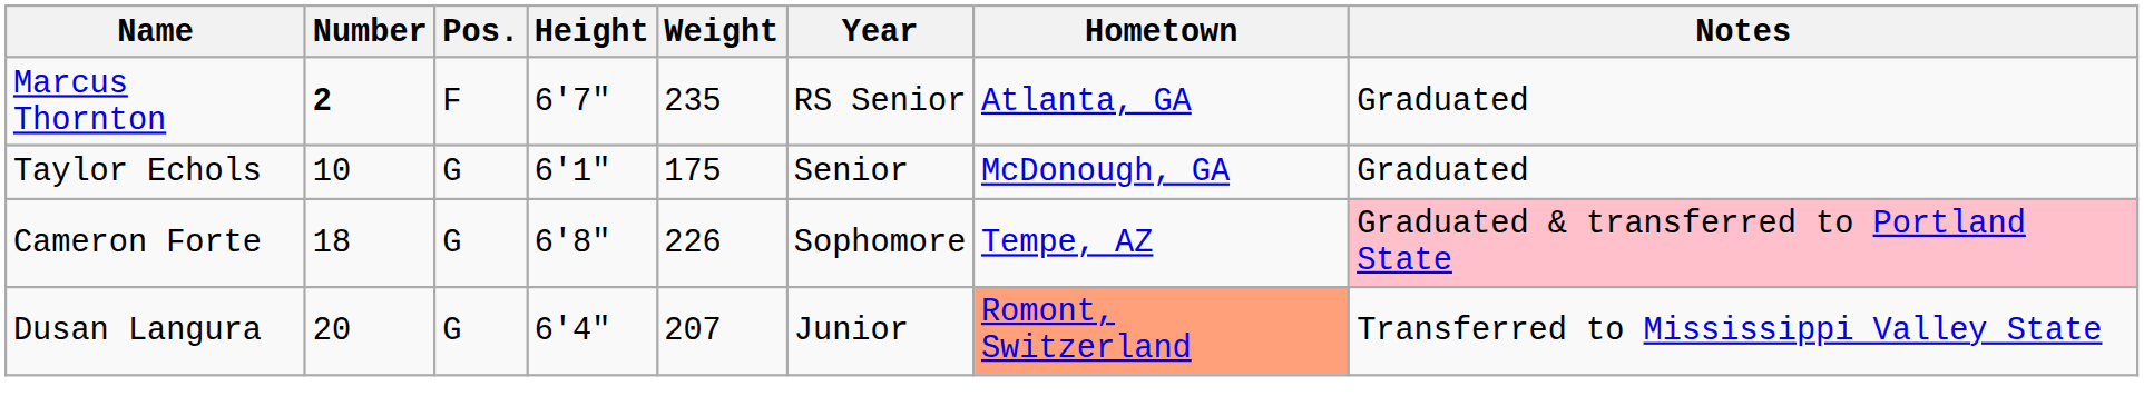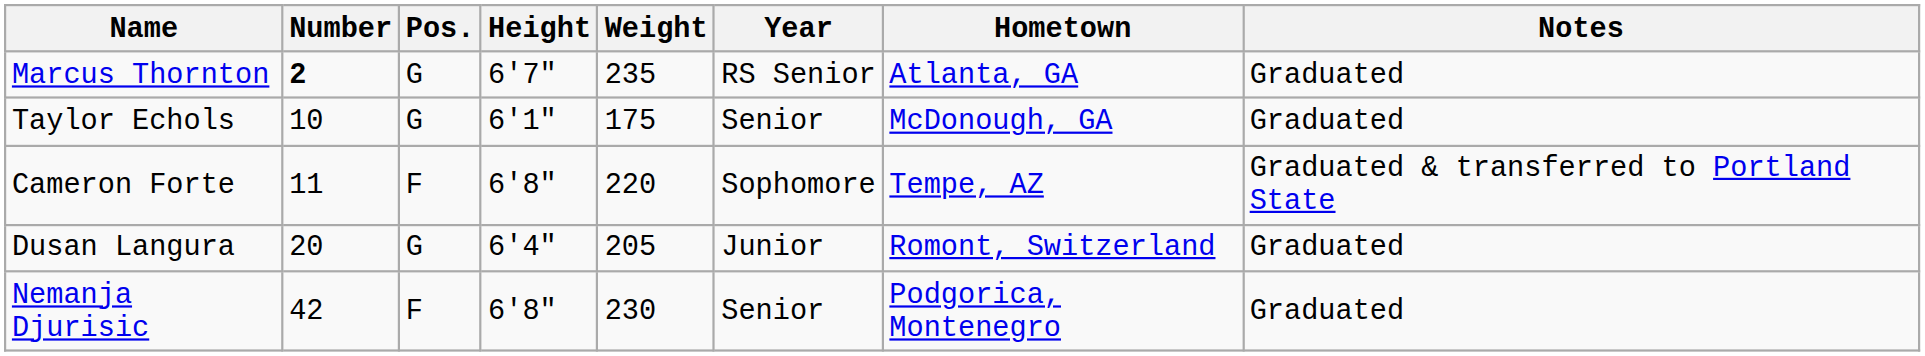 <table class="wikitable sortable" border="1">
 <tr>
 <th>Name</th>
 <th>Number</th>
 <th>Pos.</th>
 <th>Height</th>
 <th>Weight</th>
 <th>Year</th>
 <th>Hometown</th>
 <th class="unsortable">Notes</th>
 </tr>
 <tr>
 <td><a href='#'>Marcus Thornton</a></td>
 <td><strong>2</strong></td>
-<td>F</td>
+<td>G</td>
 <td>6'7"</td>
 <td>235</td>
 <td>RS Senior</td>
 <td><a href='#'>Atlanta, GA</a></td>
 <td>Graduated</td>
 </tr>
 <tr>
 <td>Taylor Echols</td>
 <td>10</td>
 <td>G</td>
 <td>6'1"</td>
 <td>175</td>
 <td>Senior</td>
 <td><a href='#'>McDonough, GA</a></td>
 <td>Graduated</td>
 </tr>
 <tr>
 <td>Cameron Forte</td>
-<td>18</td>
-<td>G</td>
+<td>11</td>
+<td>F</td>
 <td>6'8"</td>
-<td>226</td>
+<td>220</td>
 <td>Sophomore</td>
 <td><a href='#'>Tempe, AZ</a></td>
-<td style="background: pink;">Graduated & transferred to <a href='#'>Portland State</a></td>
+<td>Graduated & transferred to <a href='#'>Portland State</a></td>
 </tr>
 <tr>
 <td>Dusan Langura</td>
 <td>20</td>
 <td>G</td>
 <td>6'4"</td>
-<td>207</td>
+<td>205</td>
 <td>Junior</td>
-<td style="background: lightsalmon;"><a href='#'>Romont, Switzerland</a></td>
-<td>Transferred to <a href='#'>Mississippi Valley State</a></td>
+<td><a href='#'>Romont, Switzerland</a></td>
+<td>Graduated</td>
+</tr>
+<tr>
+<td><a href='#'>Nemanja Djurisic</a></td>
+<td>42</td>
+<td>F</td>
+<td>6'8"</td>
+<td>230</td>
+<td>Senior</td>
+<td><a href='#'>Podgorica, Montenegro</a></td>
+<td>Graduated</td>
 </tr>
 </table>
